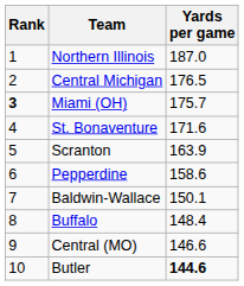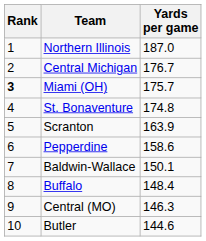 <table class="wikitable sortable">
 <tr>
 <th>Rank</th>
 <th>Team</th>
 <th>Yards<br>per game</th>
 </tr>
 <tr>
 <td>1</td>
 <td><a href='#'>Northern Illinois</a></td>
 <td>187.0</td>
 </tr>
 <tr>
 <td>2</td>
 <td><a href='#'>Central Michigan</a></td>
-<td>176.5</td>
+<td>176.7</td>
 </tr>
 <tr>
 <td><strong>3</strong></td>
 <td><a href='#'>Miami (OH)</a></td>
 <td>175.7</td>
 </tr>
 <tr>
 <td>4</td>
 <td><a href='#'>St. Bonaventure</a></td>
-<td>171.6</td>
+<td>174.8</td>
 </tr>
 <tr>
 <td>5</td>
 <td>Scranton</td>
 <td>163.9</td>
 </tr>
 <tr>
 <td>6</td>
 <td><a href='#'>Pepperdine</a></td>
 <td>158.6</td>
 </tr>
 <tr>
 <td>7</td>
 <td>Baldwin-Wallace</td>
 <td>150.1</td>
 </tr>
 <tr>
 <td>8</td>
 <td><a href='#'>Buffalo</a></td>
 <td>148.4</td>
 </tr>
 <tr>
 <td>9</td>
 <td>Central (MO)</td>
-<td>146.6</td>
+<td>146.3</td>
 </tr>
 <tr>
 <td>10</td>
 <td>Butler</td>
-<td><strong>144.6</strong></td>
+<td>144.6</td>
 </tr>
 </table>
